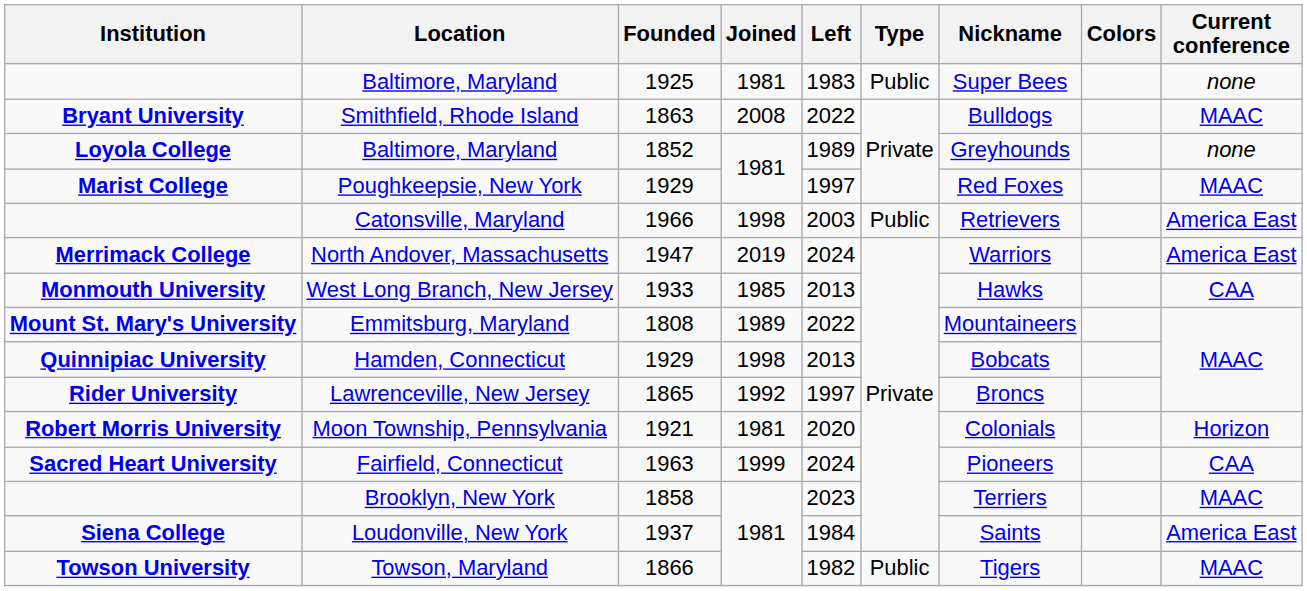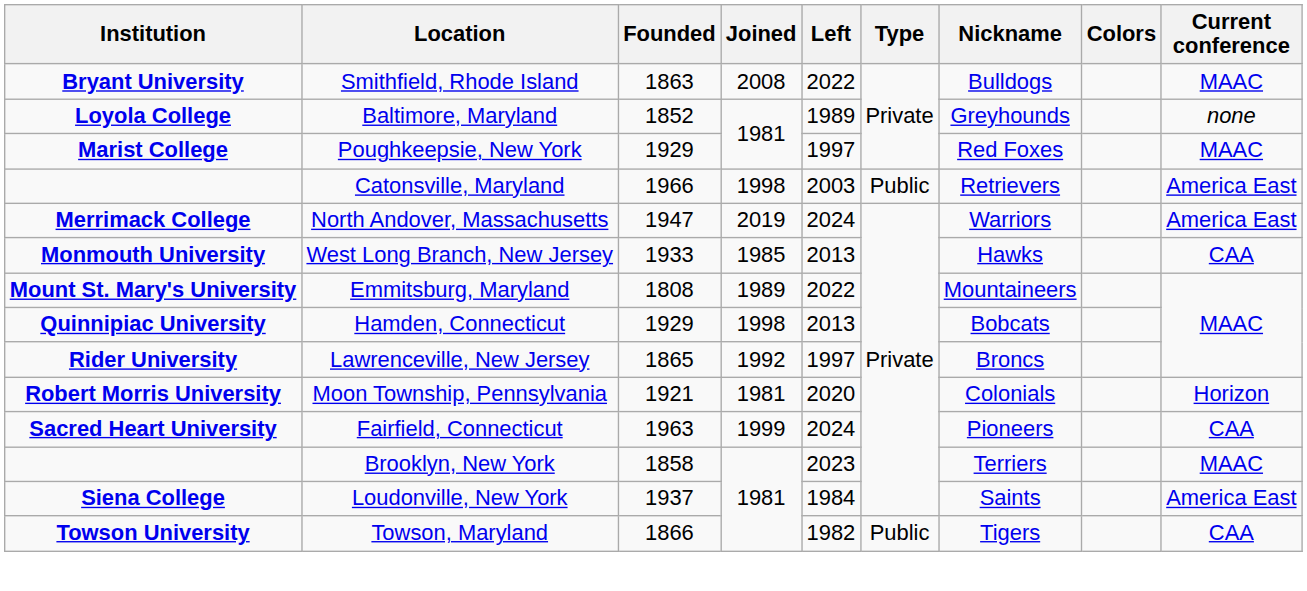 <table class="wikitable sortable" style="text-align: center;">
 <tr>
 <th>Institution</th>
 <th>Location</th>
 <th>Founded</th>
 <th>Joined</th>
 <th>Left</th>
 <th>Type</th>
 <th>Nickname</th>
 <th class="unsortable">Colors</th>
 <th>Current<br>conference</th>
-</tr>
-<tr>
-<td></td>
-<td><a href='#'>Baltimore, Maryland</a></td>
-<td>1925</td>
-<td>1981</td>
-<td>1983</td>
-<td>Public</td>
-<td><a href='#'>Super Bees</a></td>
-<td></td>
-<td><em>none</em></td>
 </tr>
 <tr>
 <td><strong><a href='#'>Bryant University</a></strong></td>
 <td><a href='#'>Smithfield, Rhode Island</a></td>
 <td>1863</td>
 <td>2008</td>
 <td>2022</td>
 <td rowspan=3>Private</td>
 <td><a href='#'>Bulldogs</a></td>
 <td></td>
 <td><a href='#'>MAAC</a></td>
 </tr>
 <tr>
 <td><strong><a href='#'>Loyola College</a></strong></td>
 <td><a href='#'>Baltimore, Maryland</a></td>
 <td>1852</td>
 <td rowspan=2>1981</td>
 <td>1989</td>
 <td><a href='#'>Greyhounds</a></td>
 <td></td>
 <td><em>none</em></td>
 </tr>
 <tr>
 <td><strong><a href='#'>Marist College</a></strong></td>
 <td><a href='#'>Poughkeepsie, New York</a></td>
 <td>1929</td>
 <td>1997</td>
 <td><a href='#'>Red Foxes</a></td>
 <td></td>
 <td><a href='#'>MAAC</a></td>
 </tr>
 <tr>
 <td><strong></strong></td>
 <td><a href='#'>Catonsville, Maryland</a></td>
 <td>1966</td>
 <td>1998</td>
 <td>2003</td>
 <td>Public</td>
 <td><a href='#'>Retrievers</a></td>
 <td></td>
 <td><a href='#'>America East</a></td>
 </tr>
 <tr>
 <td><strong><a href='#'>Merrimack College</a></strong></td>
 <td><a href='#'>North Andover, Massachusetts</a></td>
 <td>1947</td>
 <td>2019</td>
 <td>2024</td>
 <td rowspan=9>Private</td>
 <td><a href='#'>Warriors</a></td>
 <td></td>
 <td><a href='#'>America East</a></td>
 </tr>
 <tr>
 <td><strong><a href='#'>Monmouth University</a></strong></td>
 <td><a href='#'>West Long Branch, New Jersey</a></td>
 <td>1933</td>
 <td>1985</td>
 <td>2013</td>
 <td><a href='#'>Hawks</a></td>
 <td></td>
 <td><a href='#'>CAA</a></td>
 </tr>
 <tr>
 <td><strong><a href='#'>Mount St. Mary's University</a></strong></td>
 <td><a href='#'>Emmitsburg, Maryland</a></td>
 <td>1808</td>
 <td>1989</td>
 <td>2022</td>
 <td><a href='#'>Mountaineers</a></td>
 <td></td>
 <td rowspan=3><a href='#'>MAAC</a></td>
 </tr>
 <tr>
 <td><strong><a href='#'>Quinnipiac University</a></strong></td>
 <td><a href='#'>Hamden, Connecticut</a></td>
 <td>1929</td>
 <td>1998</td>
 <td>2013</td>
 <td><a href='#'>Bobcats</a></td>
 <td></td>
 </tr>
 <tr>
 <td><strong><a href='#'>Rider University</a></strong></td>
 <td><a href='#'>Lawrenceville, New Jersey</a></td>
 <td>1865</td>
 <td>1992</td>
 <td>1997</td>
 <td><a href='#'>Broncs</a></td>
 <td></td>
 </tr>
 <tr>
 <td><strong><a href='#'>Robert Morris University</a></strong></td>
 <td><a href='#'>Moon Township, Pennsylvania</a></td>
 <td>1921</td>
 <td>1981</td>
 <td>2020</td>
 <td><a href='#'>Colonials</a></td>
 <td></td>
 <td><a href='#'>Horizon</a></td>
 </tr>
 <tr>
 <td><strong><a href='#'>Sacred Heart University</a></strong></td>
 <td><a href='#'>Fairfield, Connecticut</a></td>
 <td>1963</td>
 <td>1999</td>
 <td>2024</td>
 <td><a href='#'>Pioneers</a></td>
 <td></td>
 <td><a href='#'>CAA</a></td>
 </tr>
 <tr>
 <td></td>
 <td><a href='#'>Brooklyn, New York</a></td>
 <td>1858</td>
 <td rowspan=3>1981</td>
 <td>2023</td>
 <td><a href='#'>Terriers</a></td>
 <td></td>
 <td><a href='#'>MAAC</a></td>
 </tr>
 <tr>
 <td><strong><a href='#'>Siena College</a></strong></td>
 <td><a href='#'>Loudonville, New York</a></td>
 <td>1937</td>
 <td>1984</td>
 <td><a href='#'>Saints</a></td>
 <td></td>
 <td><a href='#'>America East</a></td>
 </tr>
 <tr>
 <td><strong><a href='#'>Towson University</a></strong></td>
 <td><a href='#'>Towson, Maryland</a></td>
 <td>1866</td>
 <td>1982</td>
 <td>Public</td>
 <td><a href='#'>Tigers</a></td>
 <td></td>
-<td><a href='#'>MAAC</a></td>
+<td><a href='#'>CAA</a></td>
 </tr>
 </table>
